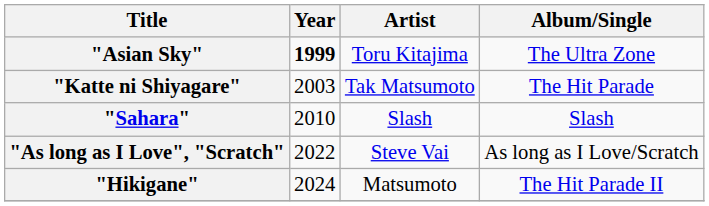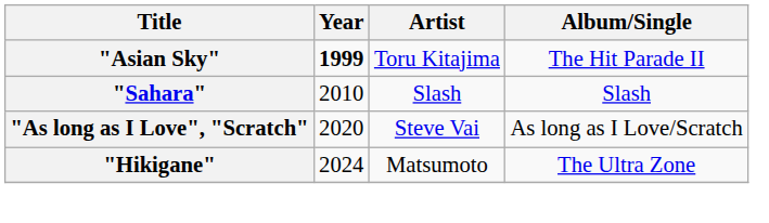 <table class="wikitable plainrowheaders" style="text-align:center;">
 <tr>
 <th scope="col">Title</th>
 <th scope="col">Year</th>
 <th scope="col">Artist</th>
 <th scope="col">Album/Single</th>
 </tr>
 <tr>
 <th scope="row">"Asian Sky"</th>
 <td><strong>1999</strong></td>
 <td><a href='#'>Toru Kitajima</a></td>
-<td><a href='#'>The Ultra Zone</a></td>
-</tr>
-<tr>
-<th scope="row">"Katte ni Shiyagare"</th>
-<td>2003</td>
-<td><a href='#'>Tak Matsumoto</a></td>
-<td><a href='#'>The Hit Parade</a></td>
+<td><a href='#'>The Hit Parade II</a></td>
 </tr>
 <tr>
 <th scope="row">"<a href='#'>Sahara</a>"</th>
 <td>2010</td>
 <td><a href='#'>Slash</a></td>
 <td><a href='#'>Slash</a></td>
 </tr>
 <tr>
 <th scope="row">"As long as I Love", "Scratch"</th>
-<td>2022</td>
+<td>2020</td>
 <td><a href='#'>Steve Vai</a></td>
 <td>As long as I Love/Scratch</td>
 </tr>
 <tr>
 <th scope="row">"Hikigane"</th>
 <td>2024</td>
 <td>Matsumoto</td>
-<td><a href='#'>The Hit Parade II</a></td>
+<td><a href='#'>The Ultra Zone</a></td>
 </tr>
 <tr>
 </tr>
 </table>
